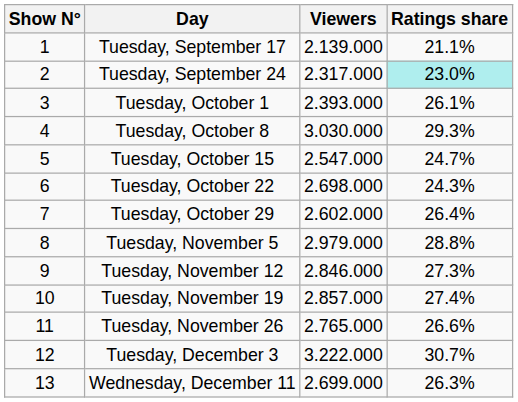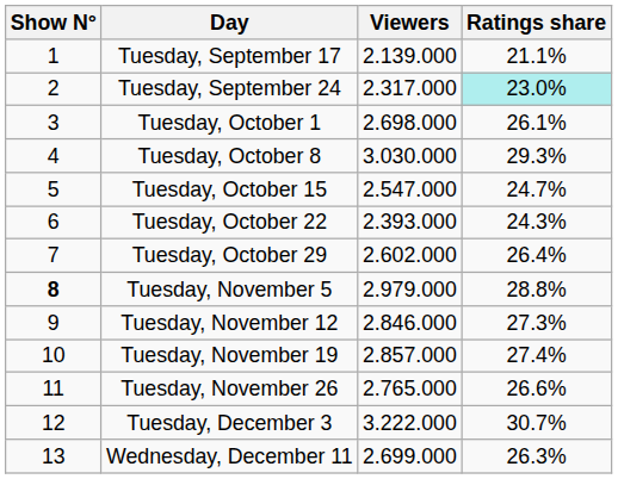 <table class="wikitable sortable centre" style="text-align:center; font-size:90%">
 <tr>
 <th>Show N°</th>
 <th>Day</th>
 <th>Viewers</th>
 <th>Ratings share</th>
 </tr>
 <tr>
 <td>1</td>
 <td>Tuesday, September 17</td>
 <td>2.139.000</td>
 <td>21.1%</td>
 </tr>
 <tr>
 <td>2</td>
 <td>Tuesday, September 24</td>
 <td>2.317.000</td>
 <td style="background: paleturquoise;">23.0%</td>
 </tr>
 <tr>
 <td>3</td>
 <td>Tuesday, October 1</td>
-<td>2.393.000</td>
+<td>2.698.000</td>
 <td>26.1%</td>
 </tr>
 <tr>
 <td>4</td>
 <td>Tuesday, October 8</td>
 <td>3.030.000</td>
 <td>29.3%</td>
 </tr>
 <tr>
 <td>5</td>
 <td>Tuesday, October 15</td>
 <td>2.547.000</td>
 <td>24.7%</td>
 </tr>
 <tr>
 <td>6</td>
 <td>Tuesday, October 22</td>
-<td>2.698.000</td>
+<td>2.393.000</td>
 <td>24.3%</td>
 </tr>
 <tr>
 <td>7</td>
 <td>Tuesday, October 29</td>
 <td>2.602.000</td>
 <td>26.4%</td>
 </tr>
 <tr>
-<td>8</td>
+<td><strong>8</strong></td>
 <td>Tuesday, November 5</td>
 <td>2.979.000</td>
 <td>28.8%</td>
 </tr>
 <tr>
 <td>9</td>
 <td>Tuesday, November 12</td>
 <td>2.846.000</td>
 <td>27.3%</td>
 </tr>
 <tr>
 <td>10</td>
 <td>Tuesday, November 19</td>
 <td>2.857.000</td>
 <td>27.4%</td>
 </tr>
 <tr>
 <td>11</td>
 <td>Tuesday, November 26</td>
 <td>2.765.000</td>
 <td>26.6%</td>
 </tr>
 <tr>
 <td>12</td>
 <td>Tuesday, December 3</td>
 <td>3.222.000</td>
 <td>30.7%</td>
 </tr>
 <tr>
 <td>13</td>
 <td>Wednesday, December 11</td>
 <td>2.699.000</td>
 <td>26.3%</td>
 </tr>
 </table>
